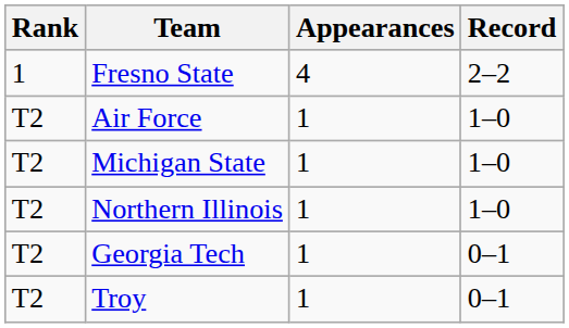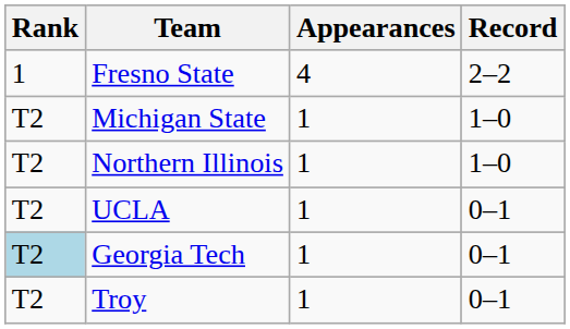 <table class = "wikitable">
 <tr>
 <th>Rank</th>
 <th>Team</th>
 <th>Appearances</th>
 <th>Record</th>
 </tr>
 <tr>
 <td>1</td>
 <td><a href='#'>Fresno State</a></td>
 <td>4</td>
 <td>2–2</td>
 </tr>
 <tr>
 <td>T2</td>
-<td><a href='#'>Air Force</a></td>
-<td>1</td>
-<td>1–0</td>
-</tr>
-<tr>
-<td>T2</td>
 <td><a href='#'>Michigan State</a></td>
 <td>1</td>
 <td>1–0</td>
 </tr>
 <tr>
 <td>T2</td>
 <td><a href='#'>Northern Illinois</a></td>
 <td>1</td>
 <td>1–0</td>
 </tr>
 <tr>
 <td>T2</td>
+<td><a href='#'>UCLA</a></td>
+<td>1</td>
+<td>0–1</td>
+</tr>
+<tr>
+<td style="background: lightblue;">T2</td>
 <td><a href='#'>Georgia Tech</a></td>
 <td>1</td>
 <td>0–1</td>
 </tr>
 <tr>
 <td>T2</td>
 <td><a href='#'>Troy</a></td>
 <td>1</td>
 <td>0–1</td>
 </tr>
 </table>
